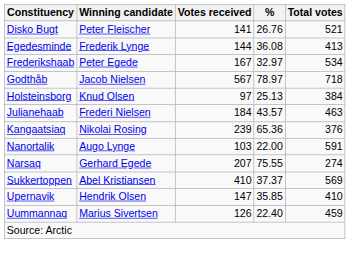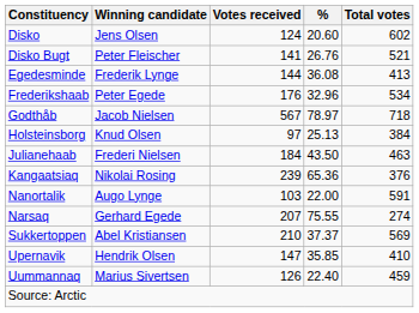 <table class=wikitable style=text-align:right>
 <tr>
 <th>Constituency</th>
 <th>Winning candidate</th>
 <th>Votes received</th>
 <th>%</th>
 <th>Total votes</th>
+</tr>
+<tr>
+<td align=left><a href='#'>Disko</a></td>
+<td align=left><a href='#'>Jens Olsen</a></td>
+<td>124</td>
+<td>20.60</td>
+<td>602</td>
 </tr>
 <tr>
 <td align=left><a href='#'>Disko Bugt</a></td>
 <td align=left><a href='#'>Peter Fleischer</a></td>
 <td>141</td>
 <td>26.76</td>
 <td>521</td>
 </tr>
 <tr>
 <td align=left><a href='#'>Egedesminde</a></td>
 <td align=left><a href='#'>Frederik Lynge</a></td>
 <td>144</td>
 <td>36.08</td>
 <td>413</td>
 </tr>
 <tr>
 <td align=left><a href='#'>Frederikshaab</a></td>
 <td align=left><a href='#'>Peter Egede</a></td>
-<td>167</td>
-<td>32.97</td>
+<td>176</td>
+<td>32.96</td>
 <td>534</td>
 </tr>
 <tr>
 <td align=left><a href='#'>Godthåb</a></td>
 <td align=left><a href='#'>Jacob Nielsen</a></td>
 <td>567</td>
 <td>78.97</td>
 <td>718</td>
 </tr>
 <tr>
 <td align=left><a href='#'>Holsteinsborg</a></td>
 <td align=left><a href='#'>Knud Olsen</a></td>
 <td>97</td>
 <td>25.13</td>
 <td>384</td>
 </tr>
 <tr>
 <td align=left><a href='#'>Julianehaab</a></td>
 <td align=left><a href='#'>Frederi Nielsen</a></td>
 <td>184</td>
-<td>43.57</td>
+<td>43.50</td>
 <td>463</td>
 </tr>
 <tr>
 <td align=left><a href='#'>Kangaatsiaq</a></td>
 <td align=left><a href='#'>Nikolai Rosing</a></td>
 <td>239</td>
 <td>65.36</td>
 <td>376</td>
 </tr>
 <tr>
 <td align=left><a href='#'>Nanortalik</a></td>
 <td align=left><a href='#'>Augo Lynge</a></td>
 <td>103</td>
 <td>22.00</td>
 <td>591</td>
 </tr>
 <tr>
 <td align=left><a href='#'>Narsaq</a></td>
 <td align=left><a href='#'>Gerhard Egede</a></td>
 <td>207</td>
 <td>75.55</td>
 <td>274</td>
 </tr>
 <tr>
 <td align=left><a href='#'>Sukkertoppen</a></td>
 <td align=left><a href='#'>Abel Kristiansen</a></td>
-<td>410</td>
+<td>210</td>
 <td>37.37</td>
 <td>569</td>
 </tr>
 <tr>
 <td align=left><a href='#'>Upernavik</a></td>
 <td align=left><a href='#'>Hendrik Olsen</a></td>
 <td>147</td>
 <td>35.85</td>
 <td>410</td>
 </tr>
 <tr>
 <td align=left><a href='#'>Uummannaq</a></td>
 <td align=left><a href='#'>Marius Sivertsen</a></td>
 <td>126</td>
 <td>22.40</td>
 <td>459</td>
 </tr>
 <tr>
 <td align=left colspan=5>Source: Arctic</td>
 </tr>
 </table>
